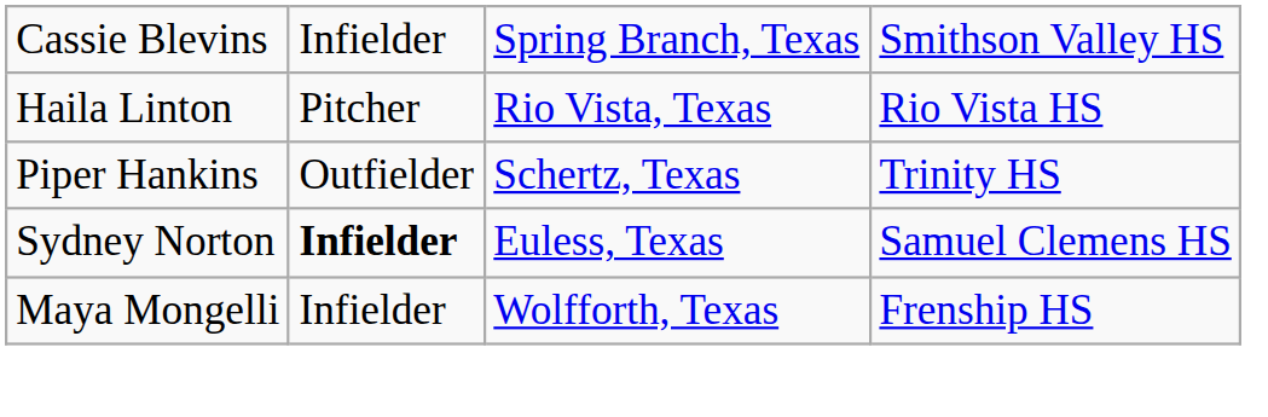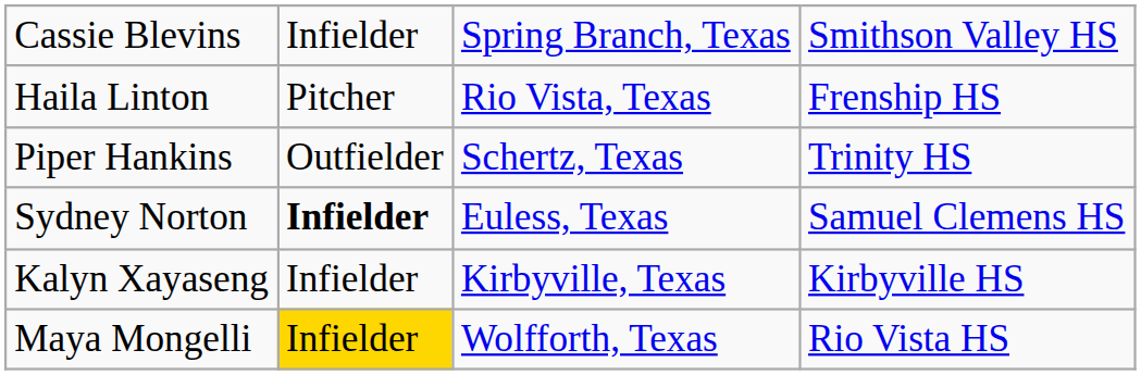 <table class="wikitable">
 <tr>
 <td>Cassie Blevins</td>
 <td>Infielder</td>
 <td><a href='#'>Spring Branch, Texas</a></td>
 <td><a href='#'>Smithson Valley HS</a></td>
 </tr>
 <tr>
 <td>Haila Linton</td>
 <td>Pitcher</td>
 <td><a href='#'>Rio Vista, Texas</a></td>
-<td><a href='#'>Rio Vista HS</a></td>
+<td><a href='#'>Frenship HS</a></td>
 </tr>
 <tr>
 <td>Piper Hankins</td>
 <td>Outfielder</td>
 <td><a href='#'>Schertz, Texas</a></td>
 <td><a href='#'>Trinity HS</a></td>
 </tr>
 <tr>
 <td>Sydney Norton</td>
 <td><strong>Infielder</strong></td>
 <td><a href='#'>Euless, Texas</a></td>
 <td><a href='#'>Samuel Clemens HS</a></td>
 </tr>
 <tr>
+<td>Kalyn Xayaseng</td>
+<td>Infielder</td>
+<td><a href='#'>Kirbyville, Texas</a></td>
+<td><a href='#'>Kirbyville HS</a></td>
+</tr>
+<tr>
 <td>Maya Mongelli</td>
-<td>Infielder</td>
+<td style="background: gold;">Infielder</td>
 <td><a href='#'>Wolfforth, Texas</a></td>
-<td><a href='#'>Frenship HS</a></td>
+<td><a href='#'>Rio Vista HS</a></td>
 </tr>
 </table>
